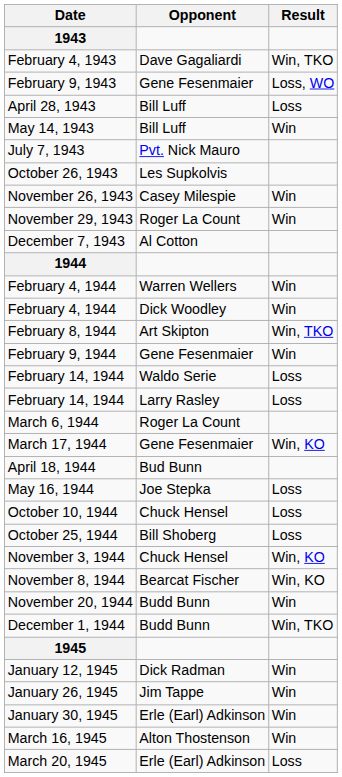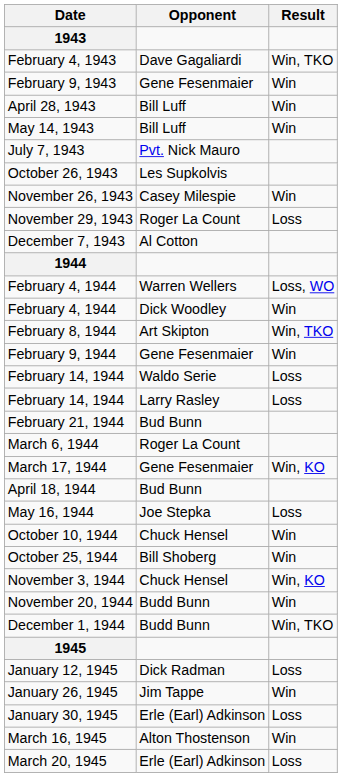 <table class="wikitable">
 <tr>
 <th>Date</th>
 <th>Opponent</th>
 <th>Result</th>
 </tr>
 <tr>
 <th>1943</th>
 <td></td>
 <td></td>
 </tr>
 <tr>
 <td>February 4, 1943</td>
 <td>Dave Gagaliardi</td>
 <td>Win, TKO</td>
 </tr>
 <tr>
 <td>February 9, 1943</td>
 <td>Gene Fesenmaier</td>
-<td>Loss, <a href='#'>WO</a></td>
+<td>Win</td>
 </tr>
 <tr>
 <td>April 28, 1943</td>
 <td>Bill Luff</td>
-<td>Loss</td>
+<td>Win</td>
 </tr>
 <tr>
 <td>May 14, 1943</td>
 <td>Bill Luff</td>
 <td>Win</td>
 </tr>
 <tr>
 <td>July 7, 1943</td>
 <td><a href='#'>Pvt.</a> Nick Mauro</td>
 <td></td>
 </tr>
 <tr>
 <td>October 26, 1943</td>
 <td>Les Supkolvis</td>
 <td></td>
 </tr>
 <tr>
 <td>November 26, 1943</td>
 <td>Casey Milespie</td>
 <td>Win</td>
 </tr>
 <tr>
 <td>November 29, 1943</td>
 <td>Roger La Count</td>
-<td>Win</td>
+<td>Loss</td>
 </tr>
 <tr>
 <td>December 7, 1943</td>
 <td>Al Cotton</td>
 <td></td>
 </tr>
 <tr>
 <th>1944</th>
 <td></td>
 <td></td>
 </tr>
 <tr>
 <td>February 4, 1944</td>
 <td>Warren Wellers</td>
-<td>Win</td>
+<td>Loss, <a href='#'>WO</a></td>
 </tr>
 <tr>
 <td>February 4, 1944</td>
 <td>Dick Woodley</td>
 <td>Win</td>
 </tr>
 <tr>
 <td>February 8, 1944</td>
 <td>Art Skipton</td>
 <td>Win, <a href='#'>TKO</a></td>
 </tr>
 <tr>
 <td>February 9, 1944</td>
 <td>Gene Fesenmaier</td>
 <td>Win</td>
 </tr>
 <tr>
 <td>February 14, 1944</td>
 <td>Waldo Serie</td>
 <td>Loss</td>
 </tr>
 <tr>
 <td>February 14, 1944</td>
 <td>Larry Rasley</td>
 <td>Loss</td>
 </tr>
 <tr>
+<td>February 21, 1944</td>
+<td>Bud Bunn</td>
+<td></td>
+</tr>
+<tr>
 <td>March 6, 1944</td>
 <td>Roger La Count</td>
 <td></td>
 </tr>
 <tr>
 <td>March 17, 1944</td>
 <td>Gene Fesenmaier</td>
 <td>Win, <a href='#'>KO</a></td>
 </tr>
 <tr>
 <td>April 18, 1944</td>
 <td>Bud Bunn</td>
 <td></td>
 </tr>
 <tr>
 <td>May 16, 1944</td>
 <td>Joe Stepka</td>
 <td>Loss</td>
 </tr>
 <tr>
 <td>October 10, 1944</td>
 <td>Chuck Hensel</td>
-<td>Loss</td>
+<td>Win</td>
 </tr>
 <tr>
 <td>October 25, 1944</td>
 <td>Bill Shoberg</td>
-<td>Loss</td>
+<td>Win</td>
 </tr>
 <tr>
 <td>November 3, 1944</td>
 <td>Chuck Hensel</td>
 <td>Win, <a href='#'>KO</a></td>
-</tr>
-<tr>
-<td>November 8, 1944</td>
-<td>Bearcat Fischer</td>
-<td>Win, KO</td>
 </tr>
 <tr>
 <td>November 20, 1944</td>
 <td>Budd Bunn</td>
 <td>Win</td>
 </tr>
 <tr>
 <td>December 1, 1944</td>
 <td>Budd Bunn</td>
 <td>Win, TKO</td>
 </tr>
 <tr>
 <th>1945</th>
 <td></td>
 <td></td>
 </tr>
 <tr>
 <td>January 12, 1945</td>
 <td>Dick Radman</td>
-<td>Win</td>
+<td>Loss</td>
 </tr>
 <tr>
 <td>January 26, 1945</td>
 <td>Jim Tappe</td>
 <td>Win</td>
 </tr>
 <tr>
 <td>January 30, 1945</td>
 <td>Erle (Earl) Adkinson</td>
-<td>Win</td>
+<td>Loss</td>
 </tr>
 <tr>
 <td>March 16, 1945</td>
 <td>Alton Thostenson</td>
 <td>Win</td>
 </tr>
 <tr>
 <td>March 20, 1945</td>
 <td>Erle (Earl) Adkinson</td>
 <td>Loss</td>
 </tr>
 </table>
